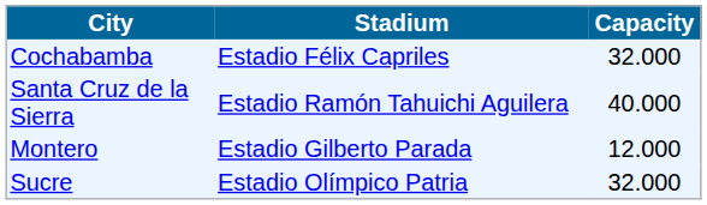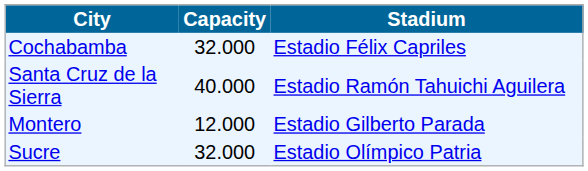 <table align=center cellpadding="2" cellspacing="0" style="background: #EBF5FF; border: 1px #aaa solid; border-collapse: collapse; font-size: 95%;" width=50%>
 <tr bgcolor=#006699 style="color:white;">
 <th width=30%>City</th>
+<th>Capacity</th>
 <th>Stadium</th>
-<th>Capacity</th>
 </tr>
 <tr>
 <td><a href='#'>Cochabamba</a></td>
+<td align=center>32.000</td>
 <td><a href='#'>Estadio Félix Capriles</a></td>
-<td align=center>32.000</td>
 </tr>
 <tr>
 <td><a href='#'>Santa Cruz de la Sierra</a></td>
+<td align=center>40.000</td>
 <td><a href='#'>Estadio Ramón Tahuichi Aguilera</a></td>
-<td align=center>40.000</td>
 </tr>
 <tr>
 <td><a href='#'>Montero</a></td>
+<td align=center>12.000</td>
 <td><a href='#'>Estadio Gilberto Parada</a></td>
-<td align=center>12.000</td>
 </tr>
 <tr>
 <td><a href='#'>Sucre</a></td>
+<td align=center>32.000</td>
 <td><a href='#'>Estadio Olímpico Patria</a></td>
-<td align=center>32.000</td>
 </tr>
 </table>
